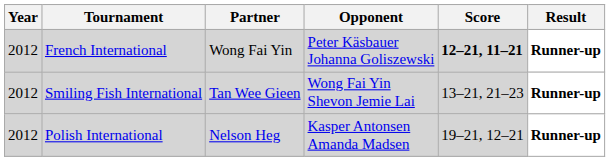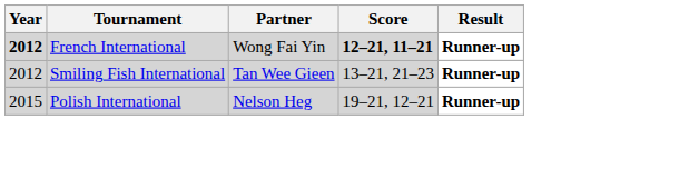 <table class="sortable wikitable" style="font-size: 90%;">
 <tr>
 <th>Year</th>
 <th>Tournament</th>
 <th>Partner</th>
-<th>Opponent</th>
 <th>Score</th>
 <th>Result</th>
 </tr>
 <tr style="background:#D5D5D5">
-<td align="center">2012</td>
+<td align="center"><strong>2012</strong></td>
 <td align="left"><a href='#'>French International</a></td>
 <td align="left"> Wong Fai Yin</td>
-<td align="left"> <a href='#'>Peter Käsbauer</a><br> <a href='#'>Johanna Goliszewski</a></td>
 <td align="left"><strong>12–21, 11–21</strong></td>
 <td style="text-align:left; background:white"> <strong>Runner-up</strong></td>
 </tr>
 <tr style="background:#D5D5D5">
 <td align="center">2012</td>
 <td align="left"><a href='#'>Smiling Fish International</a></td>
 <td align="left"> <a href='#'>Tan Wee Gieen</a></td>
-<td align="left"> <a href='#'>Wong Fai Yin</a><br> <a href='#'>Shevon Jemie Lai</a></td>
 <td align="left">13–21, 21–23</td>
 <td style="text-align:left; background:white"> <strong>Runner-up</strong></td>
 </tr>
 <tr style="background:#D5D5D5">
-<td align="center">2012</td>
+<td align="center">2015</td>
 <td align="left"><a href='#'>Polish International</a></td>
 <td align="left"> <a href='#'>Nelson Heg</a></td>
-<td align="left"> <a href='#'>Kasper Antonsen</a><br> <a href='#'>Amanda Madsen</a></td>
 <td align="left">19–21, 12–21</td>
 <td style="text-align:left; background:white"> <strong>Runner-up</strong></td>
 </tr>
 </table>
